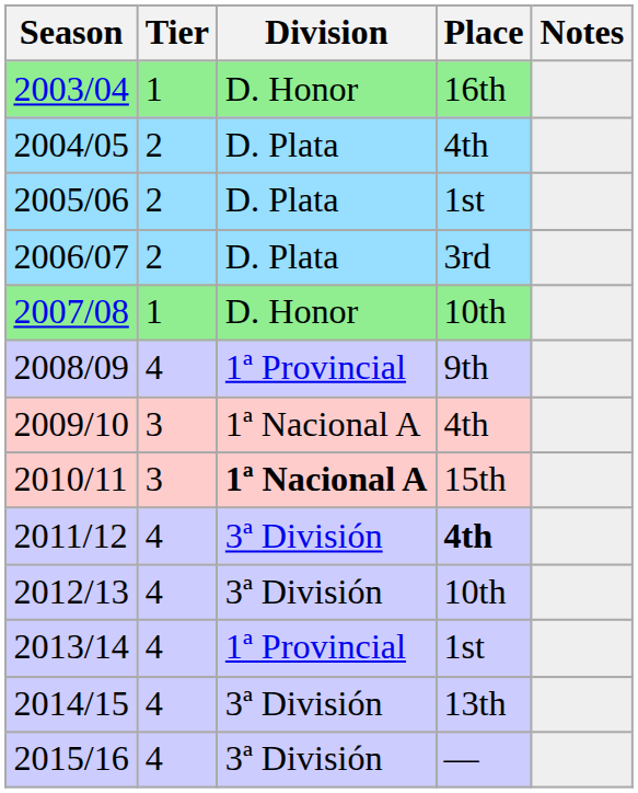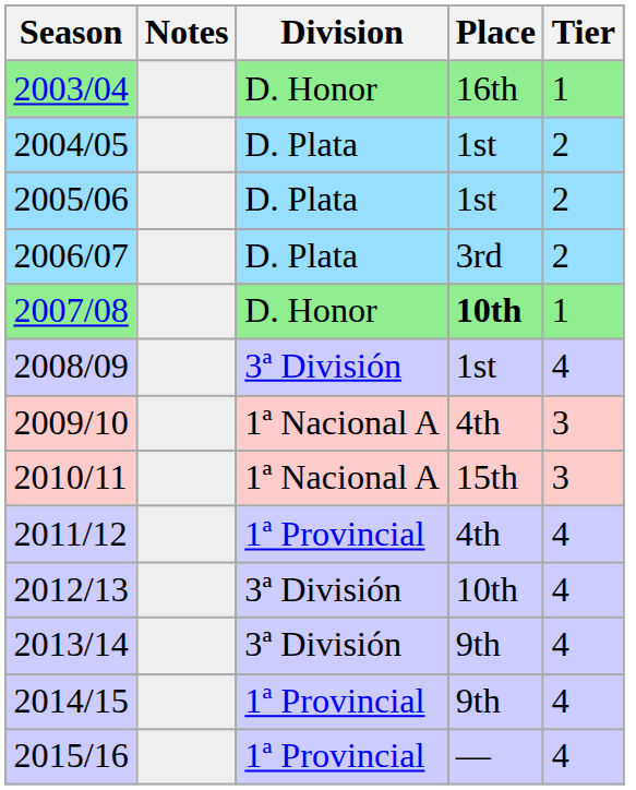 <table class="wikitable">
 <tr style="background:#f0f6fa;">
 <th>Season</th>
-<th>Tier</th>
+<th>Notes</th>
 <th>Division</th>
 <th>Place</th>
-<th>Notes</th>
+<th>Tier</th>
 </tr>
 <tr>
 <td style="background:#90EE90;"><a href='#'>2003/04</a></td>
-<td style="background:#90EE90;">1</td>
+<th style="background:#efefef;"></th>
 <td style="background:#90EE90;">D. Honor</td>
 <td style="background:#90EE90;">16th</td>
-<th style="background:#efefef;"></th>
+<td style="background:#90EE90;">1</td>
 </tr>
 <tr>
 <td style="background:#97DEFF;">2004/05</td>
+<th style="background:#efefef;"></th>
+<td style="background:#97DEFF;">D. Plata</td>
+<td style="background:#97DEFF;">1st</td>
 <td style="background:#97DEFF;">2</td>
-<td style="background:#97DEFF;">D. Plata</td>
-<td style="background:#97DEFF;">4th</td>
-<th style="background:#efefef;"></th>
 </tr>
 <tr>
 <td style="background:#97DEFF;">2005/06</td>
-<td style="background:#97DEFF;">2</td>
+<th style="background:#efefef;"></th>
 <td style="background:#97DEFF;">D. Plata</td>
 <td style="background:#97DEFF;">1st</td>
-<th style="background:#efefef;"></th>
+<td style="background:#97DEFF;">2</td>
 </tr>
 <tr>
 <td style="background:#97DEFF;">2006/07</td>
-<td style="background:#97DEFF;">2</td>
+<th style="background:#efefef;"></th>
 <td style="background:#97DEFF;">D. Plata</td>
 <td style="background:#97DEFF;">3rd</td>
-<th style="background:#efefef;"></th>
+<td style="background:#97DEFF;">2</td>
 </tr>
 <tr>
 <td style="background:#90EE90;"><a href='#'>2007/08</a></td>
+<th style="background:#efefef;"></th>
+<td style="background:#90EE90;">D. Honor</td>
+<td style="background:#90EE90;"><strong>10th</strong></td>
 <td style="background:#90EE90;">1</td>
-<td style="background:#90EE90;">D. Honor</td>
-<td style="background:#90EE90;">10th</td>
-<th style="background:#efefef;"></th>
 </tr>
 <tr>
 <td style="background:#ccccff;">2008/09</td>
+<th style="background:#efefef;"></th>
+<td style="background:#ccccff;"><a href='#'>3ª División</a></td>
+<td style="background:#ccccff;">1st</td>
 <td style="background:#ccccff;">4</td>
-<td style="background:#ccccff;"><a href='#'>1ª Provincial</a></td>
-<td style="background:#ccccff;">9th</td>
-<th style="background:#efefef;"></th>
 </tr>
 <tr>
 <td style="background:#FFCCCC;">2009/10</td>
-<td style="background:#FFCCCC;">3</td>
+<th style="background:#efefef;"></th>
 <td style="background:#FFCCCC;">1ª Nacional A</td>
 <td style="background:#FFCCCC;">4th</td>
-<th style="background:#efefef;"></th>
+<td style="background:#FFCCCC;">3</td>
 </tr>
 <tr>
 <td style="background:#FFCCCC;">2010/11</td>
+<th style="background:#efefef;"></th>
+<td style="background:#FFCCCC;">1ª Nacional A</td>
+<td style="background:#FFCCCC;">15th</td>
 <td style="background:#FFCCCC;">3</td>
-<td style="background:#FFCCCC;"><strong>1ª Nacional A</strong></td>
-<td style="background:#FFCCCC;">15th</td>
-<th style="background:#efefef;"></th>
 </tr>
 <tr>
 <td style="background:#ccccff;">2011/12</td>
+<th style="background:#efefef;"></th>
+<td style="background:#ccccff;"><a href='#'>1ª Provincial</a></td>
+<td style="background:#ccccff;">4th</td>
 <td style="background:#ccccff;">4</td>
-<td style="background:#ccccff;"><a href='#'>3ª División</a></td>
-<td style="background:#ccccff;"><strong>4th</strong></td>
-<th style="background:#efefef;"></th>
 </tr>
 <tr>
 <td style="background:#ccccff;">2012/13</td>
-<td style="background:#ccccff;">4</td>
+<th style="background:#efefef;"></th>
 <td style="background:#ccccff;">3ª División</td>
 <td style="background:#ccccff;">10th</td>
-<th style="background:#efefef;"></th>
+<td style="background:#ccccff;">4</td>
 </tr>
 <tr>
 <td style="background:#ccccff;">2013/14</td>
+<th style="background:#efefef;"></th>
+<td style="background:#ccccff;">3ª División</td>
+<td style="background:#ccccff;">9th</td>
 <td style="background:#ccccff;">4</td>
-<td style="background:#ccccff;"><a href='#'>1ª Provincial</a></td>
-<td style="background:#ccccff;">1st</td>
-<th style="background:#efefef;"></th>
 </tr>
 <tr>
 <td style="background:#ccccff;">2014/15</td>
+<th style="background:#efefef;"></th>
+<td style="background:#ccccff;"><a href='#'>1ª Provincial</a></td>
+<td style="background:#ccccff;">9th</td>
 <td style="background:#ccccff;">4</td>
-<td style="background:#ccccff;">3ª División</td>
-<td style="background:#ccccff;">13th</td>
-<th style="background:#efefef;"></th>
 </tr>
 <tr>
 <td style="background:#ccccff;">2015/16</td>
+<th style="background:#efefef;"></th>
+<td style="background:#ccccff;"><a href='#'>1ª Provincial</a></td>
+<td style="background:#ccccff;">—</td>
 <td style="background:#ccccff;">4</td>
-<td style="background:#ccccff;">3ª División</td>
-<td style="background:#ccccff;">—</td>
-<th style="background:#efefef;"></th>
 </tr>
 </table>
